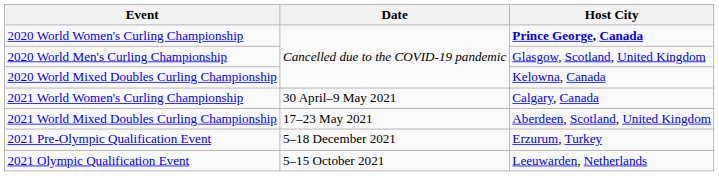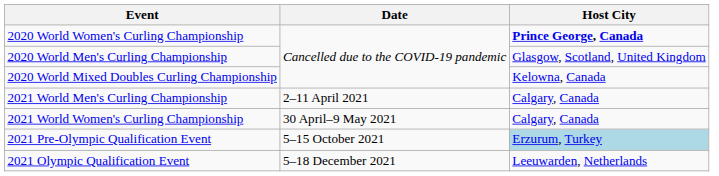 <table class="wikitable">
 <tr>
 <th>Event</th>
 <th>Date</th>
 <th>Host City</th>
 </tr>
 <tr>
 <td><a href='#'>2020 World Women's Curling Championship</a></td>
 <td align="center" rowspan="3"><em>Cancelled due to the COVID-19 pandemic</em></td>
 <td><strong> <a href='#'>Prince George</a>, <a href='#'>Canada</a></strong></td>
 </tr>
 <tr>
 <td><a href='#'>2020 World Men's Curling Championship</a></td>
 <td> <a href='#'>Glasgow</a>, <a href='#'>Scotland</a>, <a href='#'>United Kingdom</a></td>
 </tr>
 <tr>
 <td><a href='#'>2020 World Mixed Doubles Curling Championship</a></td>
 <td> <a href='#'>Kelowna</a>, <a href='#'>Canada</a></td>
 </tr>
 <tr>
+<td><a href='#'>2021 World Men's Curling Championship</a></td>
+<td>2–11 April 2021</td>
+<td> <a href='#'>Calgary</a>, <a href='#'>Canada</a></td>
+</tr>
+<tr>
 <td><a href='#'>2021 World Women's Curling Championship</a></td>
 <td>30 April–9 May 2021</td>
 <td> <a href='#'>Calgary</a>, <a href='#'>Canada</a></td>
 </tr>
 <tr>
-<td><a href='#'>2021 World Mixed Doubles Curling Championship</a></td>
-<td>17–23 May 2021</td>
-<td> <a href='#'>Aberdeen</a>, <a href='#'>Scotland</a>, <a href='#'>United Kingdom</a></td>
-</tr>
-<tr>
 <td><a href='#'>2021 Pre-Olympic Qualification Event</a></td>
-<td>5–18 December 2021</td>
-<td> <a href='#'>Erzurum</a>, <a href='#'>Turkey</a></td>
+<td>5–15 October 2021</td>
+<td style="background: lightblue;"> <a href='#'>Erzurum</a>, <a href='#'>Turkey</a></td>
 </tr>
 <tr>
 <td><a href='#'>2021 Olympic Qualification Event</a></td>
-<td>5–15 October 2021</td>
+<td>5–18 December 2021</td>
 <td> <a href='#'>Leeuwarden</a>, <a href='#'>Netherlands</a></td>
 </tr>
 </table>
